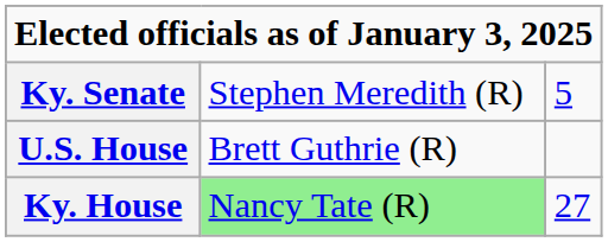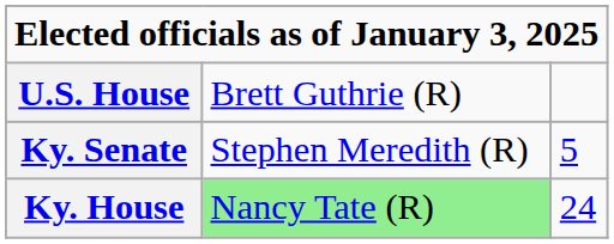 <table class=wikitable>
 <tr>
 <td colspan="3"><strong>Elected officials as of January 3, 2025</strong></td>
+</tr>
+<tr>
+<th scope=row><a href='#'>U.S. House</a></th>
+<td><a href='#'>Brett Guthrie</a> (R)</td>
+<td></td>
 </tr>
 <tr>
 <th scope=row><a href='#'>Ky. Senate</a></th>
 <td><a href='#'>Stephen Meredith</a> (R)</td>
 <td><a href='#'>5</a></td>
 </tr>
 <tr>
-<th scope=row><a href='#'>U.S. House</a></th>
-<td><a href='#'>Brett Guthrie</a> (R)</td>
-<td></td>
-</tr>
-<tr>
 <th scope=row><a href='#'>Ky. House</a></th>
 <td style="background: lightgreen;"><a href='#'>Nancy Tate</a> (R)</td>
-<td><a href='#'>27</a></td>
+<td><a href='#'>24</a></td>
 </tr>
 </table>
